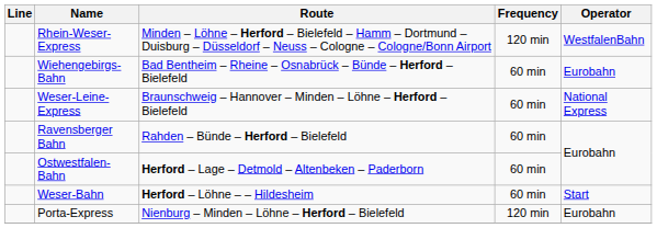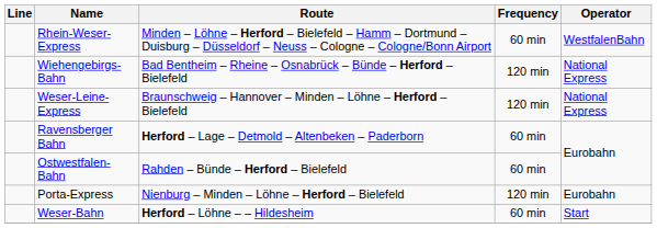 <table class="wikitable">
 <tr>
 <th>Line</th>
 <th>Name</th>
 <th>Route</th>
 <th>Frequency</th>
 <th>Operator</th>
 </tr>
 <tr>
 <td></td>
 <td><a href='#'>Rhein-Weser-Express</a></td>
 <td><a href='#'>Minden</a> – <a href='#'>Löhne</a> – <strong>Herford</strong> – Bielefeld – <a href='#'>Hamm</a> – Dortmund – Duisburg – <a href='#'>Düsseldorf</a> – <a href='#'>Neuss</a> – Cologne – <a href='#'>Cologne/Bonn Airport</a></td>
-<td align="center">120 min</td>
+<td align="center">60 min</td>
 <td><a href='#'>WestfalenBahn</a></td>
 </tr>
 <tr>
 <td></td>
 <td><a href='#'>Wiehengebirgs-Bahn</a></td>
 <td><a href='#'>Bad Bentheim</a> – <a href='#'>Rheine</a> – <a href='#'>Osnabrück</a> – <a href='#'>Bünde</a> – <strong>Herford</strong> – Bielefeld</td>
-<td align="center">60 min</td>
-<td><a href='#'>Eurobahn</a></td>
+<td align="center">120 min</td>
+<td><a href='#'>National Express</a></td>
 </tr>
 <tr>
 <td></td>
 <td><a href='#'>Weser-Leine-Express</a></td>
 <td><a href='#'>Braunschweig</a> – Hannover – Minden – Löhne – <strong>Herford</strong> – Bielefeld</td>
-<td align="center">60 min</td>
+<td align="center">120 min</td>
 <td><a href='#'>National Express</a></td>
 </tr>
 <tr>
 <td></td>
 <td><a href='#'>Ravensberger Bahn</a></td>
-<td><a href='#'>Rahden</a> – Bünde – <strong>Herford</strong> – Bielefeld</td>
+<td><strong>Herford</strong> – Lage – <a href='#'>Detmold</a> – <a href='#'>Altenbeken</a> – <a href='#'>Paderborn</a></td>
 <td align="center">60 min</td>
 <td rowspan=2>Eurobahn</td>
 </tr>
 <tr>
 <td></td>
 <td><a href='#'>Ostwestfalen-Bahn</a></td>
-<td><strong>Herford</strong> – Lage – <a href='#'>Detmold</a> – <a href='#'>Altenbeken</a> – <a href='#'>Paderborn</a></td>
+<td><a href='#'>Rahden</a> – Bünde – <strong>Herford</strong> – Bielefeld</td>
 <td align="center">60 min</td>
+</tr>
+<tr>
+<td></td>
+<td>Porta-Express</td>
+<td><a href='#'>Nienburg</a> – Minden – Löhne – <strong>Herford</strong> – Bielefeld</td>
+<td align="center">120 min</td>
+<td>Eurobahn</td>
 </tr>
 <tr>
 <td></td>
 <td><a href='#'>Weser-Bahn</a></td>
 <td><strong>Herford</strong> – Löhne –  – <a href='#'>Hildesheim</a></td>
 <td align="center">60 min</td>
 <td><a href='#'>Start</a></td>
 </tr>
 <tr>
-<td></td>
-<td>Porta-Express</td>
-<td><a href='#'>Nienburg</a> – Minden – Löhne – <strong>Herford</strong> – Bielefeld</td>
-<td align="center">120 min</td>
-<td>Eurobahn</td>
-</tr>
-<tr>
 </tr>
 </table>
